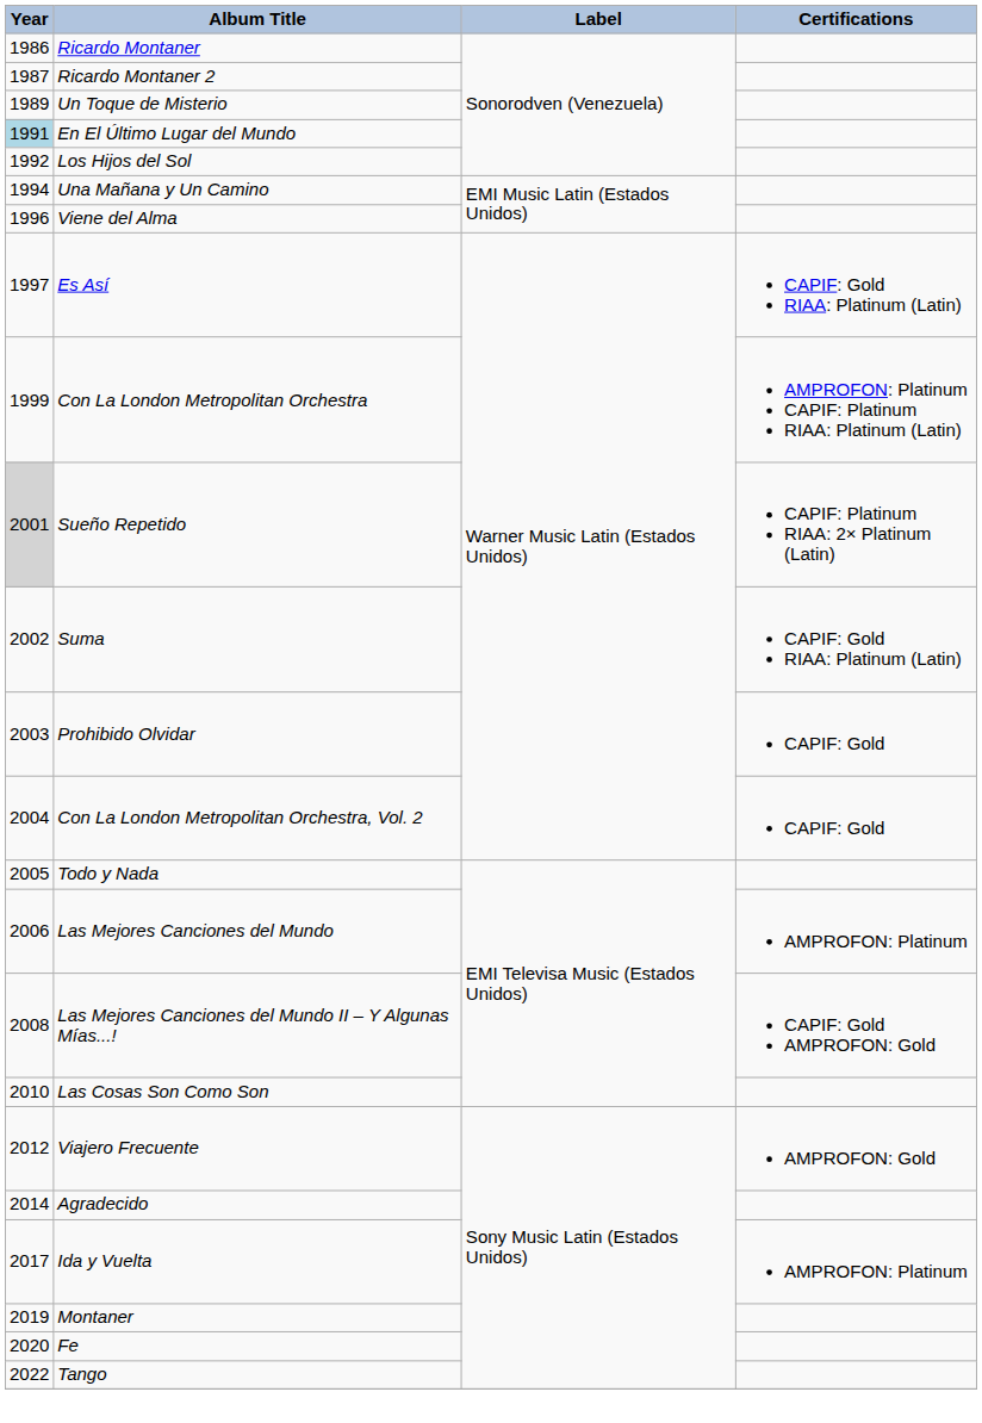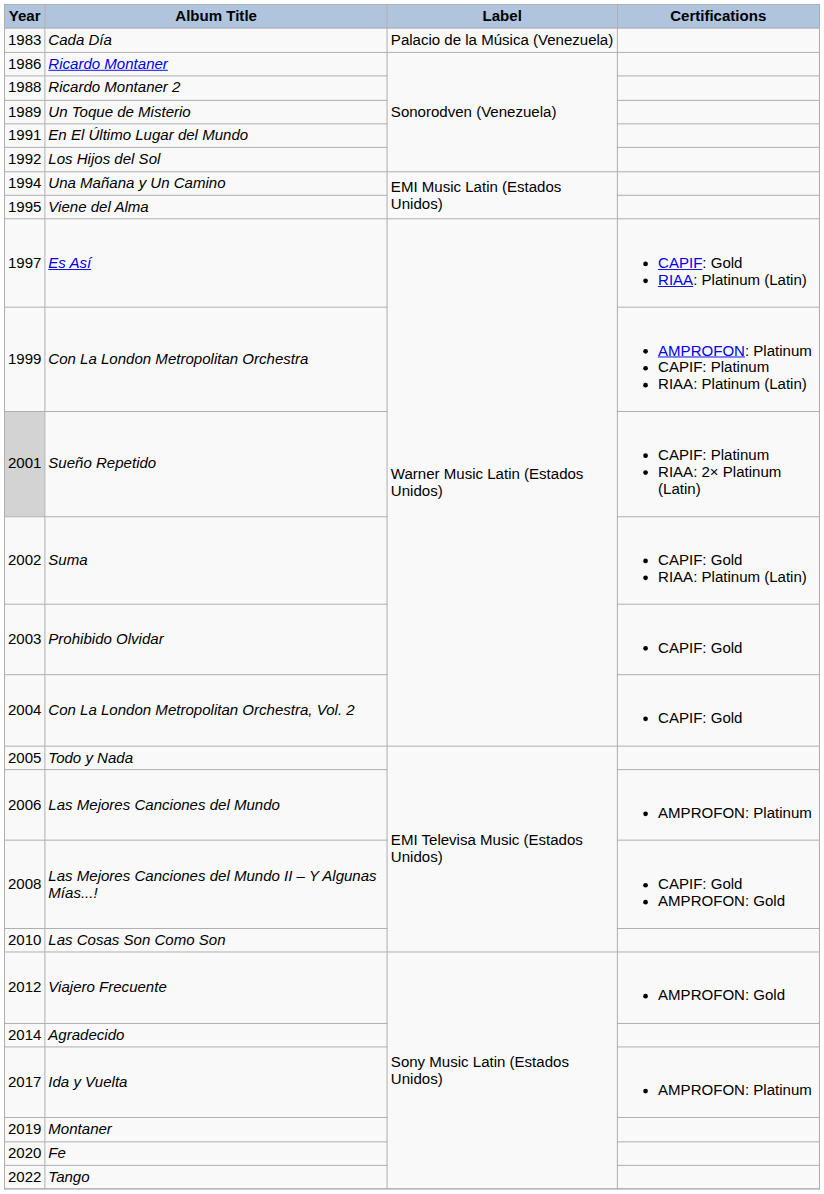 <table class="wikitable">
 <tr>
 <th style="background:lightsteelblue; color:black">Year</th>
 <th style="background:lightsteelblue; color:black">Album Title</th>
 <th style="background:lightsteelblue; color:black">Label</th>
 <th style="background:lightsteelblue; color:black">Certifications</th>
 </tr>
 <tr>
+<td align="center">1983</td>
+<td><em>Cada Día</em></td>
+<td>Palacio de la Música (Venezuela)</td>
+<td></td>
+</tr>
+<tr>
 <td align="center">1986</td>
 <td><em><a href='#'>Ricardo Montaner</a></em></td>
 <td rowspan="5">Sonorodven (Venezuela)</td>
 <td></td>
 </tr>
 <tr>
-<td align="center">1987</td>
+<td align="center">1988</td>
 <td><em>Ricardo Montaner 2</em></td>
 <td></td>
 </tr>
 <tr>
 <td align="center">1989</td>
 <td><em>Un Toque de Misterio</em></td>
 <td></td>
 </tr>
 <tr>
-<td align="center" style="background: lightblue;">1991</td>
+<td align="center">1991</td>
 <td><em>En El Último Lugar del Mundo</em></td>
 <td></td>
 </tr>
 <tr>
 <td align="center">1992</td>
 <td><em>Los Hijos del Sol</em></td>
 <td></td>
 </tr>
 <tr>
 <td align="center">1994</td>
 <td><em>Una Mañana y Un Camino</em></td>
 <td rowspan="2">EMI Music Latin (Estados Unidos)</td>
 <td></td>
 </tr>
 <tr>
-<td align="center">1996</td>
+<td align="center">1995</td>
 <td><em>Viene del Alma</em></td>
 <td></td>
 </tr>
 <tr>
 <td align="center">1997</td>
 <td><em><a href='#'>Es Así</a></em></td>
 <td rowspan="6">Warner Music Latin (Estados Unidos)</td>
 <td><br><ul><li><a href='#'>CAPIF</a>: Gold</li><li><a href='#'>RIAA</a>: Platinum (Latin)</li></ul></td>
 </tr>
 <tr>
 <td align="center">1999</td>
 <td><em>Con La London Metropolitan Orchestra</em></td>
 <td><br><ul><li><a href='#'>AMPROFON</a>: Platinum</li><li>CAPIF: Platinum</li><li>RIAA: Platinum (Latin)</li></ul></td>
 </tr>
 <tr>
 <td align="center" style="background: lightgrey;">2001</td>
 <td><em>Sueño Repetido</em></td>
 <td><br><ul><li>CAPIF: Platinum</li><li>RIAA: 2× Platinum (Latin)</li></ul></td>
 </tr>
 <tr>
 <td align="center">2002</td>
 <td><em>Suma</em></td>
 <td><br><ul><li>CAPIF: Gold</li><li>RIAA: Platinum (Latin)</li></ul></td>
 </tr>
 <tr>
 <td align="center">2003</td>
 <td><em>Prohibido Olvidar</em></td>
 <td><br><ul><li>CAPIF: Gold</li></ul></td>
 </tr>
 <tr>
 <td align="center">2004</td>
 <td><em>Con La London Metropolitan Orchestra, Vol. 2</em></td>
 <td><br><ul><li>CAPIF: Gold</li></ul></td>
 </tr>
 <tr>
 <td align="center">2005</td>
 <td><em>Todo y Nada</em></td>
 <td rowspan="4">EMI Televisa Music (Estados Unidos)</td>
 <td></td>
 </tr>
 <tr>
 <td align="center">2006</td>
 <td><em>Las Mejores Canciones del Mundo</em></td>
 <td><br><ul><li>AMPROFON: Platinum</li></ul></td>
 </tr>
 <tr>
 <td align="center">2008</td>
 <td><em>Las Mejores Canciones del Mundo II – Y Algunas Mías...!</em></td>
 <td><br><ul><li>CAPIF: Gold</li><li>AMPROFON: Gold</li></ul></td>
 </tr>
 <tr>
 <td align="center">2010</td>
 <td><em>Las Cosas Son Como Son</em></td>
 <td></td>
 </tr>
 <tr>
 <td align="center">2012</td>
 <td><em>Viajero Frecuente</em></td>
 <td rowspan="6">Sony Music Latin (Estados Unidos)</td>
 <td><br><ul><li>AMPROFON: Gold</li></ul></td>
 </tr>
 <tr>
 <td align="center">2014</td>
 <td><em>Agradecido</em></td>
 <td></td>
 </tr>
 <tr>
 <td align="center">2017</td>
 <td><em>Ida y Vuelta</em></td>
 <td><br><ul><li>AMPROFON: Platinum</li></ul></td>
 </tr>
 <tr>
 <td align="center">2019</td>
 <td><em>Montaner</em></td>
 <td></td>
 </tr>
 <tr>
 <td align="center">2020</td>
 <td><em>Fe</em></td>
 <td></td>
 </tr>
 <tr>
 <td align="center">2022</td>
 <td><em>Tango</em></td>
 <td></td>
 </tr>
 <tr>
 </tr>
 </table>
